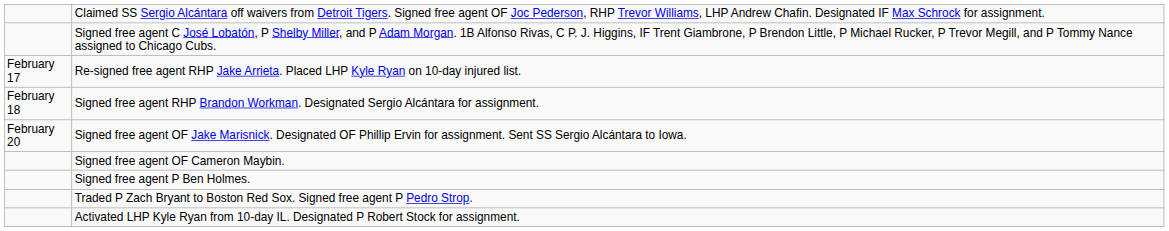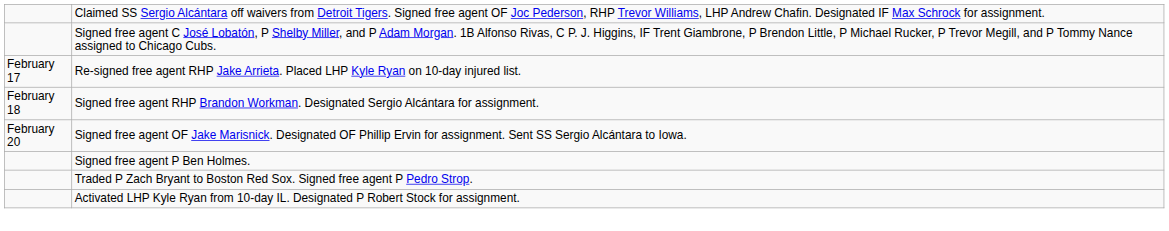 <table class="wikitable">
 <tr>
 <td></td>
 <td>Claimed SS <a href='#'>Sergio Alcántara</a> off waivers from <a href='#'>Detroit Tigers</a>. Signed free agent OF <a href='#'>Joc Pederson</a>, RHP <a href='#'>Trevor Williams</a>, LHP Andrew Chafin. Designated IF <a href='#'>Max Schrock</a> for assignment.</td>
 </tr>
 <tr>
 <td></td>
 <td>Signed free agent C <a href='#'>José Lobatón</a>, P <a href='#'>Shelby Miller</a>, and P <a href='#'>Adam Morgan</a>. 1B Alfonso Rivas, C P. J. Higgins, IF Trent Giambrone, P Brendon Little, P Michael Rucker, P Trevor Megill, and P Tommy Nance assigned to Chicago Cubs.</td>
 </tr>
 <tr>
 <td>February 17</td>
 <td>Re-signed free agent RHP <a href='#'>Jake Arrieta</a>. Placed LHP <a href='#'>Kyle Ryan</a> on 10-day injured list.</td>
 </tr>
 <tr>
 <td>February 18</td>
 <td>Signed free agent RHP <a href='#'>Brandon Workman</a>. Designated Sergio Alcántara for assignment.</td>
 </tr>
 <tr>
 <td>February 20</td>
 <td>Signed free agent OF <a href='#'>Jake Marisnick</a>. Designated OF Phillip Ervin for assignment. Sent SS Sergio Alcántara to Iowa.</td>
 </tr>
 <tr>
 <td></td>
-<td>Signed free agent OF Cameron Maybin.</td>
-</tr>
-<tr>
-<td></td>
 <td>Signed free agent P Ben Holmes.</td>
 </tr>
 <tr>
 <td></td>
 <td>Traded P Zach Bryant to Boston Red Sox. Signed free agent P <a href='#'>Pedro Strop</a>.</td>
 </tr>
 <tr>
 <td></td>
 <td>Activated LHP Kyle Ryan from 10-day IL. Designated P Robert Stock for assignment.</td>
 </tr>
 </table>
